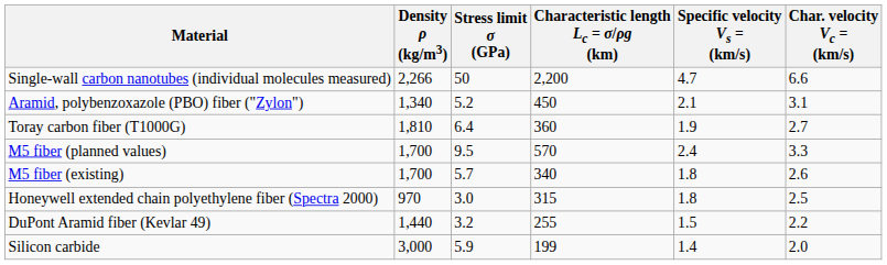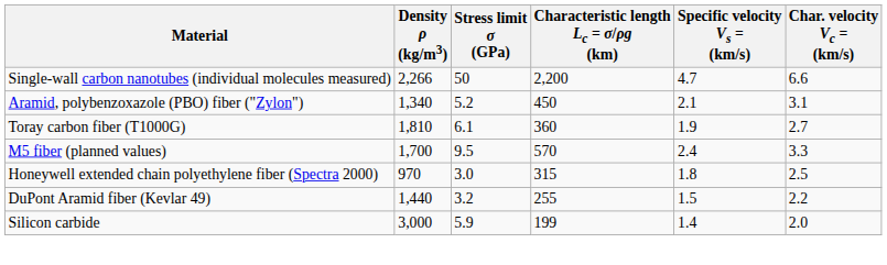 <table class="wikitable sortable">
 <tr>
 <th>Material</th>
 <th>Density <br><em>ρ</em> <br>(kg/m<sup>3</sup>)</th>
 <th>Stress limit <br> <em>σ</em> <br>(GPa)</th>
 <th>Characteristic length <br><em>L</em><sub><em>c</em></sub> = <em>σ</em>/<em>ρg</em> <br>(km)</th>
 <th>Specific velocity <br><em>V</em><sub><em>s</em></sub> =  <br>(km/s)</th>
 <th>Char. velocity <br><em>V</em><sub><em>c</em></sub> =  <br>(km/s)</th>
 </tr>
 <tr>
 <td>Single-wall <a href='#'>carbon nanotubes</a> (individual molecules measured)</td>
 <td>2,266</td>
 <td>50</td>
 <td>2,200</td>
 <td>4.7</td>
 <td>6.6</td>
 </tr>
 <tr>
 <td><a href='#'>Aramid</a>, polybenzoxazole (PBO) fiber ("<a href='#'>Zylon</a>")</td>
 <td>1,340</td>
 <td>5.2</td>
 <td>450</td>
 <td>2.1</td>
 <td>3.1</td>
 </tr>
 <tr>
 <td>Toray carbon fiber (T1000G)</td>
 <td>1,810</td>
-<td>6.4</td>
+<td>6.1</td>
 <td>360</td>
 <td>1.9</td>
 <td>2.7</td>
 </tr>
 <tr>
 <td><a href='#'>M5 fiber</a> (planned values)</td>
 <td>1,700</td>
 <td>9.5</td>
 <td>570</td>
 <td>2.4</td>
 <td>3.3</td>
-</tr>
-<tr>
-<td><a href='#'>M5 fiber</a> (existing)</td>
-<td>1,700</td>
-<td>5.7</td>
-<td>340</td>
-<td>1.8</td>
-<td>2.6</td>
 </tr>
 <tr>
 <td>Honeywell extended chain polyethylene fiber (<a href='#'>Spectra</a> 2000)</td>
 <td>970</td>
 <td>3.0</td>
 <td>315</td>
 <td>1.8</td>
 <td>2.5</td>
 </tr>
 <tr>
 <td>DuPont Aramid fiber (Kevlar 49)</td>
 <td>1,440</td>
 <td>3.2</td>
 <td>255</td>
 <td>1.5</td>
 <td>2.2</td>
 </tr>
 <tr>
 <td>Silicon carbide </td>
 <td>3,000</td>
 <td>5.9</td>
 <td>199</td>
 <td>1.4</td>
 <td>2.0</td>
 </tr>
 </table>
